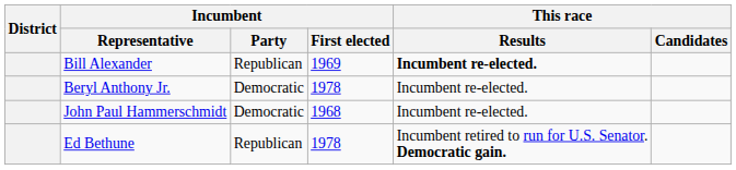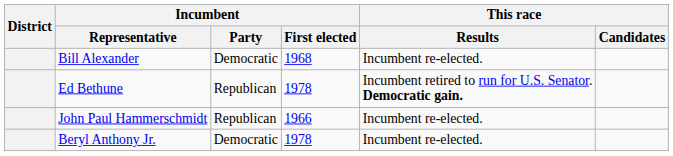 <table class=wikitable>
 <tr>
 <th rowspan=2>District</th>
 <th colspan=3>Incumbent</th>
 <th colspan=2>This race</th>
 </tr>
 <tr>
 <th>Representative</th>
 <th>Party</th>
 <th>First elected</th>
 <th>Results</th>
 <th>Candidates</th>
 </tr>
 <tr>
 <th></th>
 <td><a href='#'>Bill Alexander</a></td>
-<td>Republican</td>
-<td><a href='#'>1969</a></td>
-<td><strong>Incumbent re-elected.</strong></td>
-<td nowrap></td>
-</tr>
-<tr>
-<th></th>
-<td><a href='#'>Beryl Anthony Jr.</a></td>
-<td>Democratic</td>
-<td><a href='#'>1978</a></td>
-<td>Incumbent re-elected.</td>
-<td nowrap></td>
-</tr>
-<tr>
-<th></th>
-<td><a href='#'>John Paul Hammerschmidt</a></td>
 <td>Democratic</td>
 <td><a href='#'>1968</a></td>
 <td>Incumbent re-elected.</td>
 <td nowrap></td>
 </tr>
 <tr>
 <th></th>
 <td><a href='#'>Ed Bethune</a></td>
 <td>Republican</td>
 <td><a href='#'>1978</a></td>
 <td>Incumbent retired to <a href='#'>run for U.S. Senator</a>.<br><strong>Democratic gain.</strong></td>
 <td nowrap></td>
 </tr>
+<tr>
+<th></th>
+<td><a href='#'>John Paul Hammerschmidt</a></td>
+<td>Republican</td>
+<td><a href='#'>1966</a></td>
+<td>Incumbent re-elected.</td>
+<td nowrap></td>
+</tr>
+<tr>
+<th></th>
+<td><a href='#'>Beryl Anthony Jr.</a></td>
+<td>Democratic</td>
+<td><a href='#'>1978</a></td>
+<td>Incumbent re-elected.</td>
+<td nowrap></td>
+</tr>
 </table>
